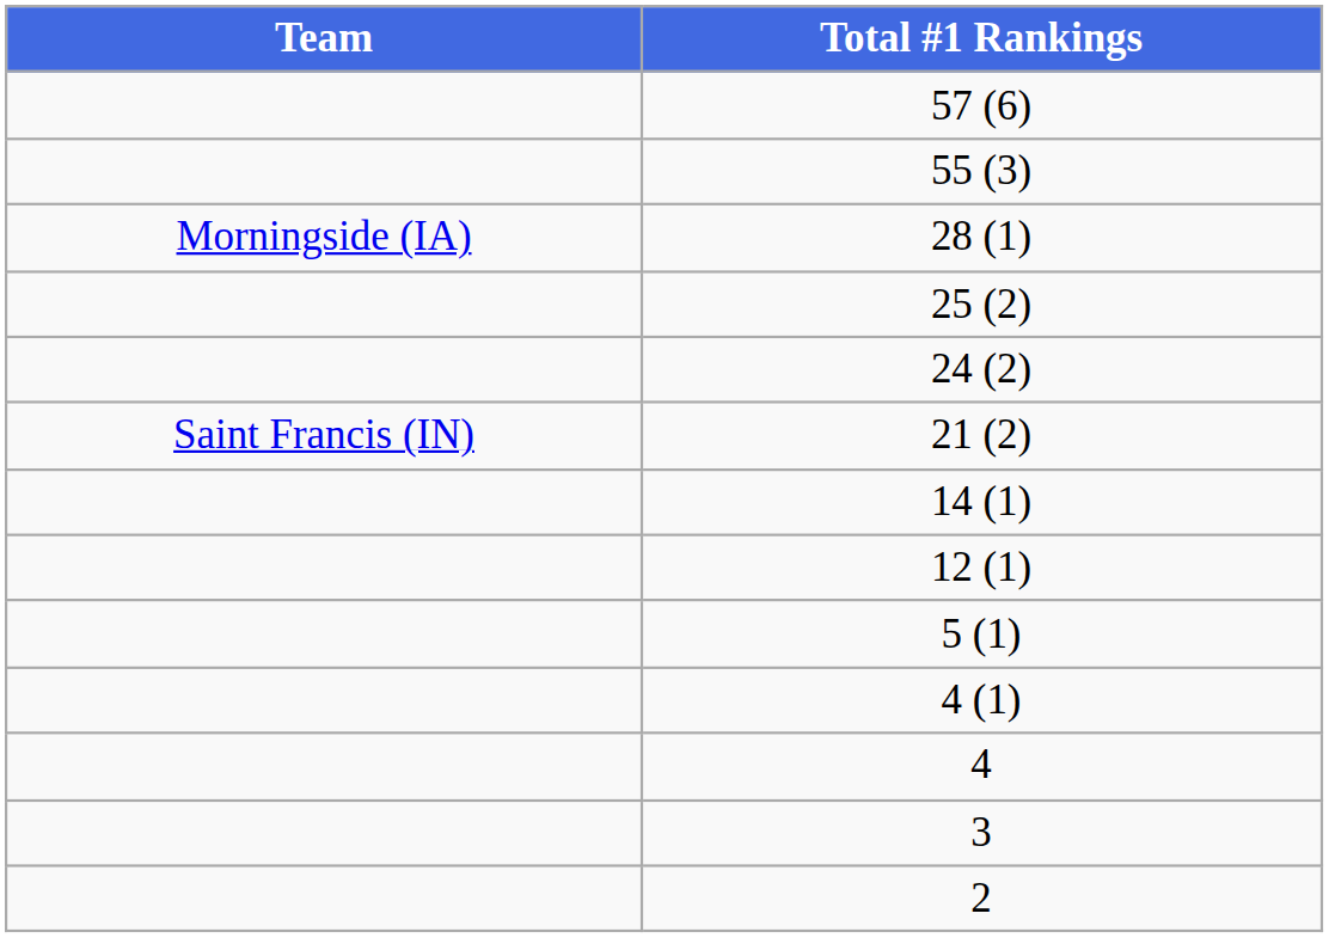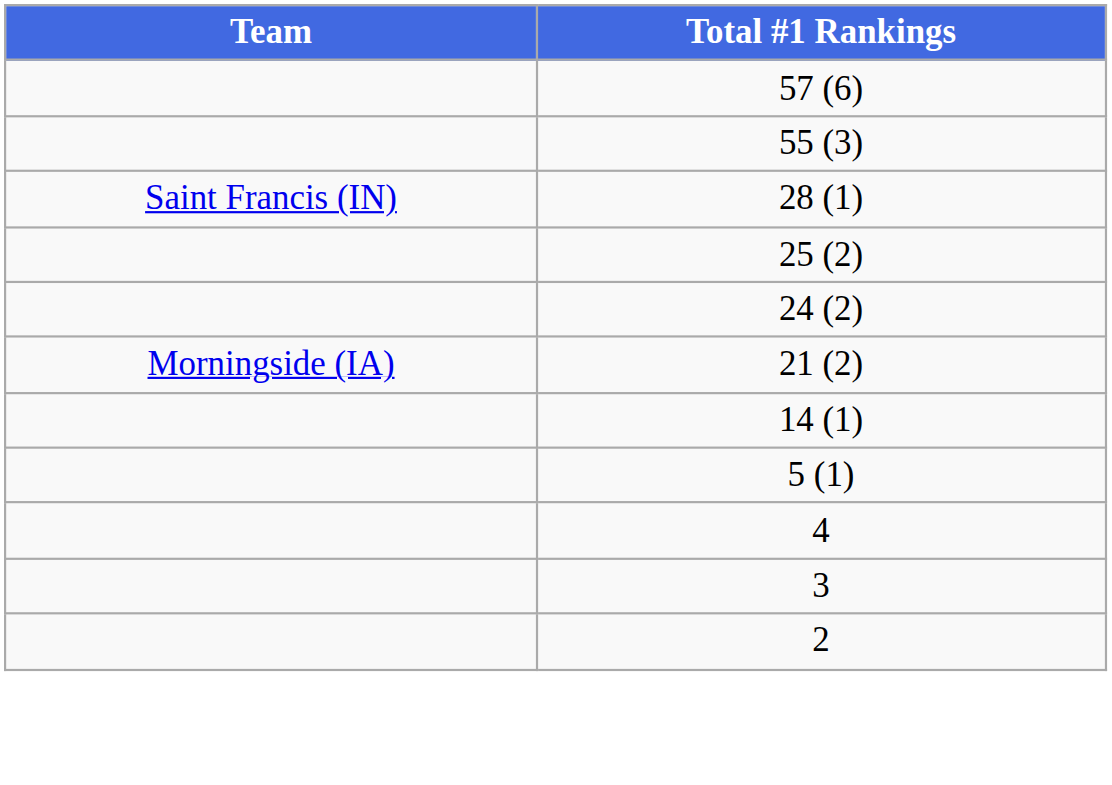 <table class="wikitable" style="width:40%;">
 <tr>
 <th style="background:#4169E1; color:white;">Team</th>
 <th style="background:#4169E1; color:white;">Total #1 Rankings</th>
 </tr>
 <tr style="text-align:center;">
 <td></td>
 <td>57 (6)</td>
 </tr>
 <tr style="text-align:center;">
 <td></td>
 <td>55 (3)</td>
 </tr>
 <tr style="text-align:center;">
-<td><a href='#'>Morningside (IA)</a></td>
+<td><a href='#'>Saint Francis (IN)</a></td>
 <td>28 (1)</td>
 </tr>
 <tr style="text-align:center;">
 <td></td>
 <td>25 (2)</td>
 </tr>
 <tr style="text-align:center;">
 <td></td>
 <td>24 (2)</td>
 </tr>
 <tr style="text-align:center;">
-<td><a href='#'>Saint Francis (IN)</a></td>
+<td><a href='#'>Morningside (IA)</a></td>
 <td>21 (2)</td>
 </tr>
 <tr style="text-align:center;">
 <td></td>
 <td>14 (1)</td>
 </tr>
 <tr style="text-align:center;">
 <td></td>
-<td>12 (1)</td>
-</tr>
-<tr style="text-align:center;">
-<td></td>
 <td>5 (1)</td>
-</tr>
-<tr style="text-align:center;">
-<td></td>
-<td>4 (1)</td>
 </tr>
 <tr style="text-align:center;">
 <td></td>
 <td>4</td>
 </tr>
 <tr style="text-align:center;">
 <td></td>
 <td>3</td>
 </tr>
 <tr style="text-align:center;">
 <td></td>
 <td>2</td>
 </tr>
 </table>
